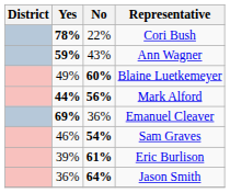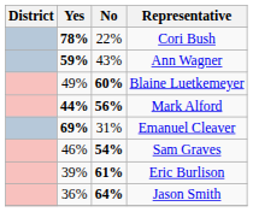 <table class="wikitable sortable">
 <tr>
 <th>District</th>
 <th>Yes</th>
 <th>No</th>
 <th>Representative</th>
 </tr>
 <tr align=center>
 <th style="background: #B6C8D9;"></th>
 <td><strong>78%</strong></td>
 <td>22%</td>
 <td><a href='#'>Cori Bush</a></td>
 </tr>
 <tr align=center>
 <th style="background: #B6C8D9;"></th>
 <td><strong>59%</strong></td>
 <td>43%</td>
 <td><a href='#'>Ann Wagner</a></td>
 </tr>
 <tr align=center>
 <th style="background: rgb(248, 193, 190);"></th>
 <td>49%</td>
 <td><strong>60%</strong></td>
 <td><a href='#'>Blaine Luetkemeyer</a></td>
 </tr>
 <tr align=center>
 <th style="background: rgb(248, 193, 190);"></th>
 <td><strong>44%</strong></td>
 <td><strong>56%</strong></td>
 <td><a href='#'>Mark Alford</a></td>
 </tr>
 <tr align=center>
 <th style="background: #B6C8D9;"></th>
 <td><strong>69%</strong></td>
-<td>36%</td>
+<td>31%</td>
 <td><a href='#'>Emanuel Cleaver</a></td>
 </tr>
 <tr align=center>
 <th style="background: rgb(248, 193, 190);"></th>
 <td>46%</td>
 <td><strong>54%</strong></td>
 <td><a href='#'>Sam Graves</a></td>
 </tr>
 <tr align=center>
 <th style="background: rgb(248, 193, 190);"></th>
 <td>39%</td>
 <td><strong>61%</strong></td>
 <td><a href='#'>Eric Burlison</a></td>
 </tr>
 <tr align=center>
 <th style="background: rgb(248, 193, 190);"></th>
 <td>36%</td>
 <td><strong>64%</strong></td>
 <td><a href='#'>Jason Smith</a></td>
 </tr>
 <tr align=center>
 </tr>
 </table>
